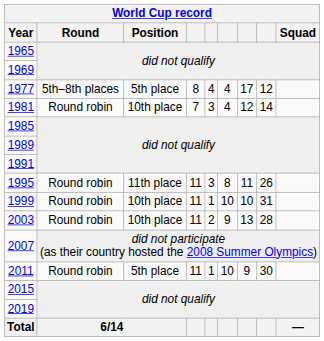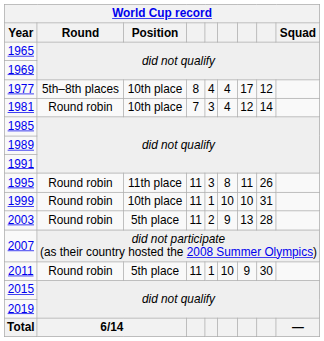 <table class="wikitable" style="text-align:center">
 <tr>
 <th colspan=9><a href='#'>World Cup record</a></th>
 </tr>
 <tr>
 <th>Year</th>
 <th>Round</th>
 <th>Position</th>
 <th></th>
 <th></th>
 <th></th>
 <th></th>
 <th></th>
 <th>Squad</th>
 </tr>
 <tr>
 <td> <a href='#'>1965</a></td>
 <td bgcolor=#efefef colspan=8 rowspan=2><em>did not qualify</em></td>
 </tr>
 <tr>
 <td> <a href='#'>1969</a></td>
 </tr>
 <tr>
 <td> <a href='#'>1977</a></td>
 <td>5th–8th places</td>
-<td>5th place</td>
+<td>10th place</td>
 <td>8</td>
 <td>4</td>
 <td>4</td>
 <td>17</td>
 <td>12</td>
 <td></td>
 </tr>
 <tr>
 <td> <a href='#'>1981</a></td>
 <td>Round robin</td>
 <td>10th place</td>
 <td>7</td>
 <td>3</td>
 <td>4</td>
 <td>12</td>
 <td>14</td>
 <td></td>
 </tr>
 <tr>
 <td> <a href='#'>1985</a></td>
 <td bgcolor=#efefef colspan=8 rowspan=3><em>did not qualify</em></td>
 </tr>
 <tr>
 <td> <a href='#'>1989</a></td>
 </tr>
 <tr>
 <td> <a href='#'>1991</a></td>
 </tr>
 <tr>
 <td> <a href='#'>1995</a></td>
 <td>Round robin</td>
 <td>11th place</td>
 <td>11</td>
 <td>3</td>
 <td>8</td>
 <td>11</td>
 <td>26</td>
 <td></td>
 </tr>
 <tr>
 <td> <a href='#'>1999</a></td>
 <td>Round robin</td>
 <td>10th place</td>
 <td>11</td>
 <td>1</td>
 <td>10</td>
 <td>10</td>
 <td>31</td>
 <td></td>
 </tr>
 <tr>
 <td> <a href='#'>2003</a></td>
 <td>Round robin</td>
-<td>10th place</td>
+<td>5th place</td>
 <td>11</td>
 <td>2</td>
 <td>9</td>
 <td>13</td>
 <td>28</td>
 <td></td>
 </tr>
 <tr>
 <td> <a href='#'>2007</a></td>
 <td bgcolor=#efefef colspan=8><em>did not participate</em> <br> (as their country hosted the <a href='#'>2008 Summer Olympics</a>)</td>
 </tr>
 <tr>
 <td> <a href='#'>2011</a></td>
 <td>Round robin</td>
 <td>5th place</td>
 <td>11</td>
 <td>1</td>
 <td>10</td>
 <td>9</td>
 <td>30</td>
 <td></td>
 </tr>
 <tr>
 <td> <a href='#'>2015</a></td>
 <td bgcolor=#efefef colspan=8 rowspan=2><em>did not qualify</em></td>
 </tr>
 <tr>
 <td> <a href='#'>2019</a></td>
 </tr>
 <tr>
 <th>Total</th>
 <th colspan=2>6/14</th>
 <th></th>
 <th></th>
 <th></th>
 <th></th>
 <th></th>
 <th>—</th>
 </tr>
 </table>
